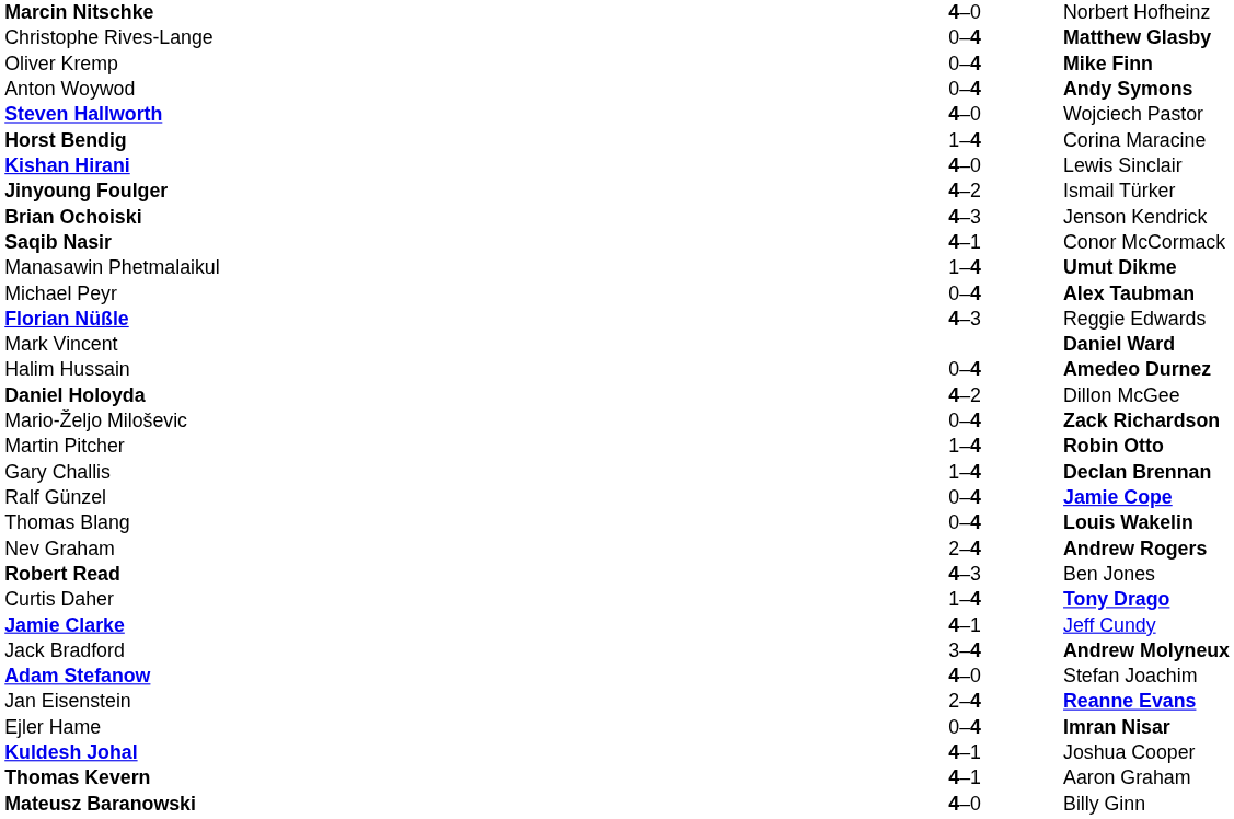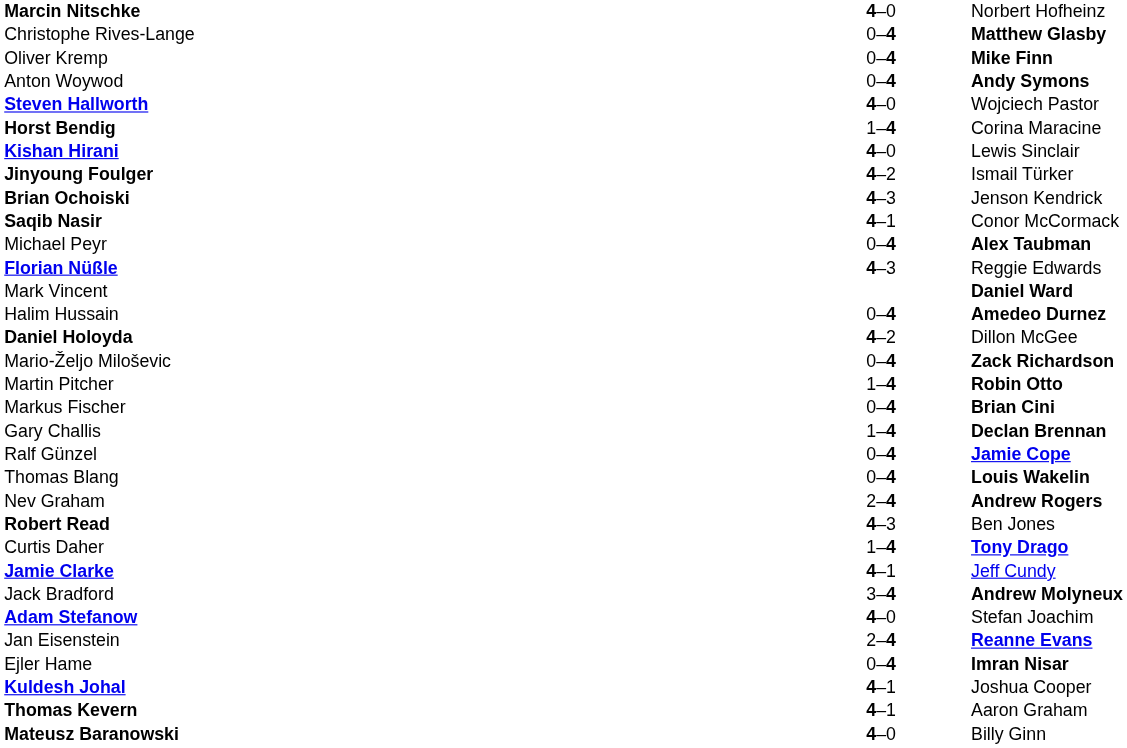 <table width="100%" cellspacing="1">
 <tr>
 <th width=45%></th>
 <th width=10%></th>
 <th width=45%></th>
 </tr>
 <tr>
 <td> <strong>Marcin Nitschke</strong></td>
 <td align="center"><strong>4</strong>–0</td>
 <td> Norbert Hofheinz</td>
 </tr>
 <tr>
 <td> Christophe Rives-Lange</td>
 <td align="center">0–<strong>4</strong></td>
 <td> <strong>Matthew Glasby</strong></td>
 </tr>
 <tr>
 <td> Oliver Kremp</td>
 <td align="center">0–<strong>4</strong></td>
 <td> <strong>Mike Finn</strong></td>
 </tr>
 <tr>
 <td> Anton Woywod</td>
 <td align="center">0–<strong>4</strong></td>
 <td> <strong>Andy Symons</strong></td>
 </tr>
 <tr>
 <td> <strong><a href='#'>Steven Hallworth</a></strong></td>
 <td align="center"><strong>4</strong>–0</td>
 <td> Wojciech Pastor</td>
 </tr>
 <tr>
 <td> <strong>Horst Bendig</strong></td>
 <td align="center">1–<strong>4</strong></td>
 <td> Corina Maracine</td>
 </tr>
 <tr>
 <td> <strong><a href='#'>Kishan Hirani</a></strong></td>
 <td align="center"><strong>4</strong>–0</td>
 <td> Lewis Sinclair</td>
 </tr>
 <tr>
 <td> <strong>Jinyoung Foulger</strong></td>
 <td align="center"><strong>4</strong>–2</td>
 <td> Ismail Türker</td>
 </tr>
 <tr>
 <td> <strong>Brian Ochoiski</strong></td>
 <td align="center"><strong>4</strong>–3</td>
 <td> Jenson Kendrick</td>
 </tr>
 <tr>
 <td> <strong>Saqib Nasir</strong></td>
 <td align="center"><strong>4</strong>–1</td>
 <td> Conor McCormack</td>
 </tr>
 <tr>
-<td> Manasawin Phetmalaikul</td>
-<td align="center">1–<strong>4</strong></td>
-<td> <strong>Umut Dikme</strong></td>
-</tr>
-<tr>
 <td> Michael Peyr</td>
 <td align="center">0–<strong>4</strong></td>
 <td> <strong>Alex Taubman</strong></td>
 </tr>
 <tr>
 <td> <strong><a href='#'>Florian Nüßle</a></strong></td>
 <td align="center"><strong>4</strong>–3</td>
 <td> Reggie Edwards</td>
 </tr>
 <tr>
 <td> Mark Vincent</td>
 <td align="center"></td>
 <td> <strong>Daniel Ward</strong></td>
 </tr>
 <tr>
 <td> Halim Hussain</td>
 <td align="center">0–<strong>4</strong></td>
 <td> <strong>Amedeo Durnez</strong></td>
 </tr>
 <tr>
 <td> <strong>Daniel Holoyda</strong></td>
 <td align="center"><strong>4</strong>–2</td>
 <td> Dillon McGee</td>
 </tr>
 <tr>
 <td> Mario-Željo Miloševic</td>
 <td align="center">0–<strong>4</strong></td>
 <td> <strong>Zack Richardson</strong></td>
 </tr>
 <tr>
 <td> Martin Pitcher</td>
 <td align="center">1–<strong>4</strong></td>
 <td> <strong>Robin Otto</strong></td>
+</tr>
+<tr>
+<td> Markus Fischer</td>
+<td align="center">0–<strong>4</strong></td>
+<td> <strong>Brian Cini</strong></td>
 </tr>
 <tr>
 <td> Gary Challis</td>
 <td align="center">1–<strong>4</strong></td>
 <td> <strong>Declan Brennan</strong></td>
 </tr>
 <tr>
 <td> Ralf Günzel</td>
 <td align="center">0–<strong>4</strong></td>
 <td> <strong><a href='#'>Jamie Cope</a></strong></td>
 </tr>
 <tr>
 <td> Thomas Blang</td>
 <td align="center">0–<strong>4</strong></td>
 <td> <strong>Louis Wakelin</strong></td>
 </tr>
 <tr>
 <td> Nev Graham</td>
 <td align="center">2–<strong>4</strong></td>
 <td> <strong>Andrew Rogers</strong></td>
 </tr>
 <tr>
 <td> <strong>Robert Read</strong></td>
 <td align="center"><strong>4</strong>–3</td>
 <td> Ben Jones</td>
 </tr>
 <tr>
 <td> Curtis Daher</td>
 <td align="center">1–<strong>4</strong></td>
 <td> <strong><a href='#'>Tony Drago</a></strong></td>
 </tr>
 <tr>
 <td> <strong><a href='#'>Jamie Clarke</a></strong></td>
 <td align="center"><strong>4</strong>–1</td>
 <td> <a href='#'>Jeff Cundy</a></td>
 </tr>
 <tr>
 <td> Jack Bradford</td>
 <td align="center">3–<strong>4</strong></td>
 <td> <strong>Andrew Molyneux</strong></td>
 </tr>
 <tr>
 <td> <strong><a href='#'>Adam Stefanow</a></strong></td>
 <td align="center"><strong>4</strong>–0</td>
 <td> Stefan Joachim</td>
 </tr>
 <tr>
 <td> Jan Eisenstein</td>
 <td align="center">2–<strong>4</strong></td>
 <td> <strong><a href='#'>Reanne Evans</a></strong></td>
 </tr>
 <tr>
 <td> Ejler Hame</td>
 <td align="center">0–<strong>4</strong></td>
 <td> <strong>Imran Nisar</strong></td>
 </tr>
 <tr>
 <td> <strong><a href='#'>Kuldesh Johal</a></strong></td>
 <td align="center"><strong>4</strong>–1</td>
 <td> Joshua Cooper</td>
 </tr>
 <tr>
 <td> <strong>Thomas Kevern</strong></td>
 <td align="center"><strong>4</strong>–1</td>
 <td> Aaron Graham</td>
 </tr>
 <tr>
 <td> <strong>Mateusz Baranowski</strong></td>
 <td align="center"><strong>4</strong>–0</td>
 <td> Billy Ginn</td>
 </tr>
 </table>
